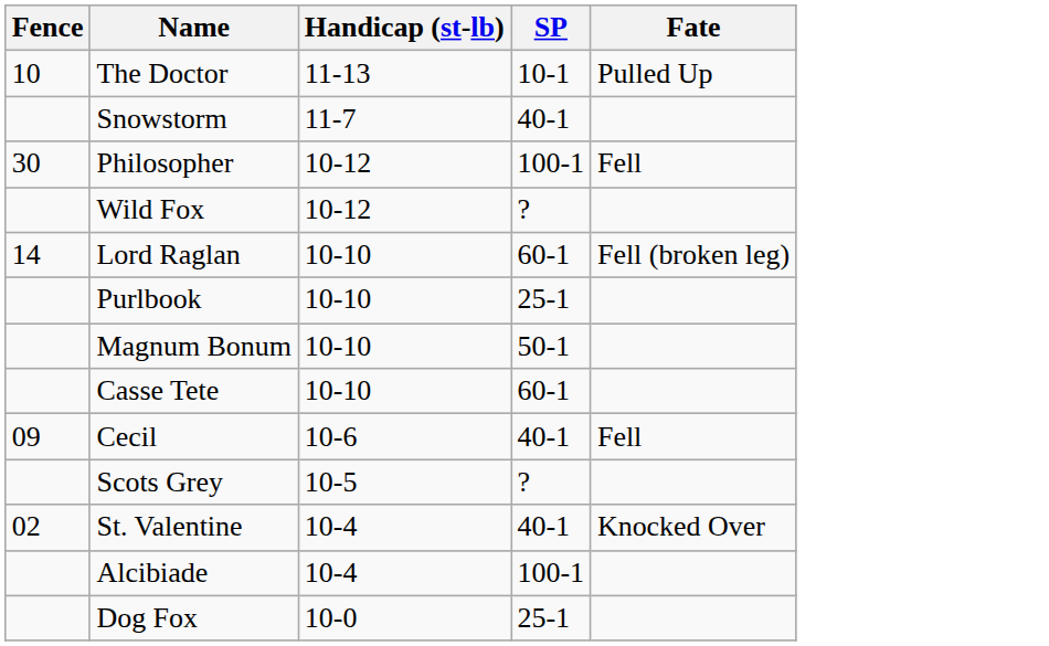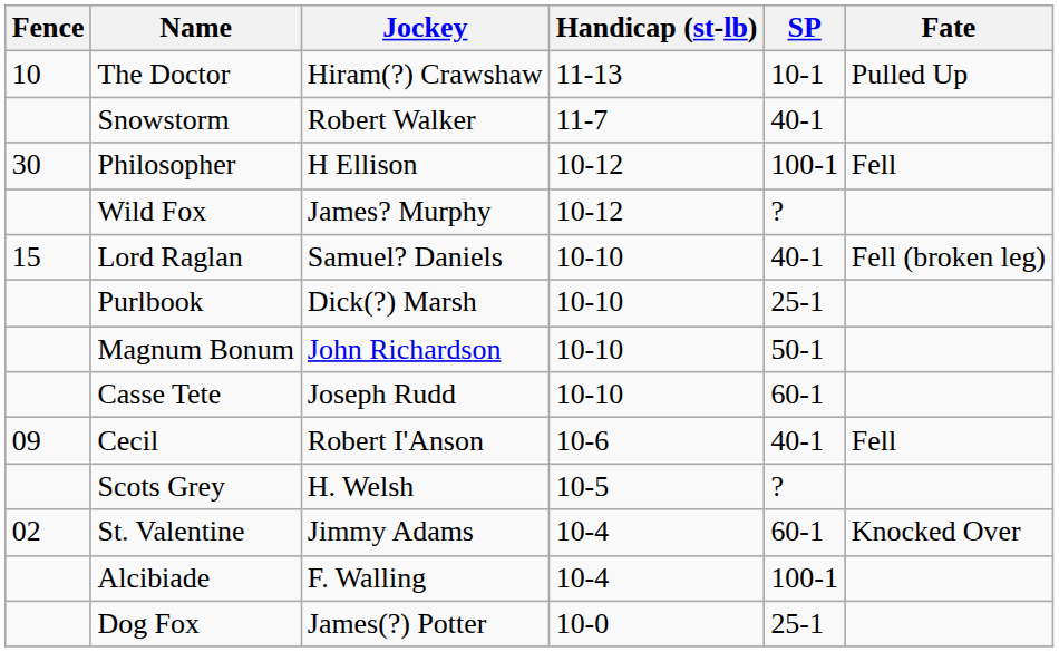 <table class="wikitable sortable">
 <tr>
 <th>Fence</th>
 <th>Name</th>
+<th><a href='#'>Jockey</a></th>
 <th>Handicap (<a href='#'>st</a>-<a href='#'>lb</a>)</th>
 <th><a href='#'>SP</a></th>
 <th>Fate</th>
 </tr>
 <tr>
 <td>10</td>
 <td>The Doctor</td>
+<td>Hiram(?) Crawshaw</td>
 <td>11-13</td>
 <td>10-1</td>
 <td>Pulled Up</td>
 </tr>
 <tr>
 <td></td>
 <td>Snowstorm</td>
+<td>Robert Walker</td>
 <td>11-7</td>
 <td>40-1</td>
 <td></td>
 </tr>
 <tr>
 <td>30</td>
 <td>Philosopher</td>
+<td>H Ellison</td>
 <td>10-12</td>
 <td>100-1</td>
 <td>Fell</td>
 </tr>
 <tr>
 <td></td>
 <td>Wild Fox</td>
+<td>James? Murphy</td>
 <td>10-12</td>
 <td>?</td>
 <td></td>
 </tr>
 <tr>
-<td>14</td>
+<td>15</td>
 <td>Lord Raglan</td>
+<td>Samuel? Daniels</td>
 <td>10-10</td>
-<td>60-1</td>
+<td>40-1</td>
 <td>Fell (broken leg)</td>
 </tr>
 <tr>
 <td></td>
 <td>Purlbook</td>
+<td>Dick(?) Marsh</td>
 <td>10-10</td>
 <td>25-1</td>
 <td></td>
 </tr>
 <tr>
 <td></td>
 <td>Magnum Bonum</td>
+<td><a href='#'>John Richardson</a></td>
 <td>10-10</td>
 <td>50-1</td>
 <td></td>
 </tr>
 <tr>
 <td></td>
 <td>Casse Tete</td>
+<td>Joseph Rudd</td>
 <td>10-10</td>
 <td>60-1</td>
 <td></td>
 </tr>
 <tr>
 <td>09</td>
 <td>Cecil</td>
+<td>Robert I'Anson</td>
 <td>10-6</td>
 <td>40-1</td>
 <td>Fell</td>
 </tr>
 <tr>
 <td></td>
 <td>Scots Grey</td>
+<td>H. Welsh</td>
 <td>10-5</td>
 <td>?</td>
 <td></td>
 </tr>
 <tr>
 <td>02</td>
 <td>St. Valentine</td>
+<td>Jimmy Adams</td>
 <td>10-4</td>
-<td>40-1</td>
+<td>60-1</td>
 <td>Knocked Over</td>
 </tr>
 <tr>
 <td></td>
 <td>Alcibiade</td>
+<td>F. Walling</td>
 <td>10-4</td>
 <td>100-1</td>
 <td></td>
 </tr>
 <tr>
 <td></td>
 <td>Dog Fox</td>
+<td>James(?) Potter</td>
 <td>10-0</td>
 <td>25-1</td>
 <td></td>
 </tr>
 </table>
